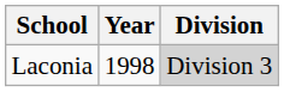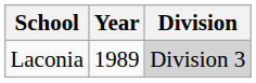 <table class="wikitable">
 <tr>
 <th>School</th>
 <th>Year</th>
 <th>Division</th>
 </tr>
 <tr>
 <td>Laconia</td>
-<td>1998</td>
+<td>1989</td>
 <td style="background: lightgrey;">Division 3</td>
 </tr>
 </table>
